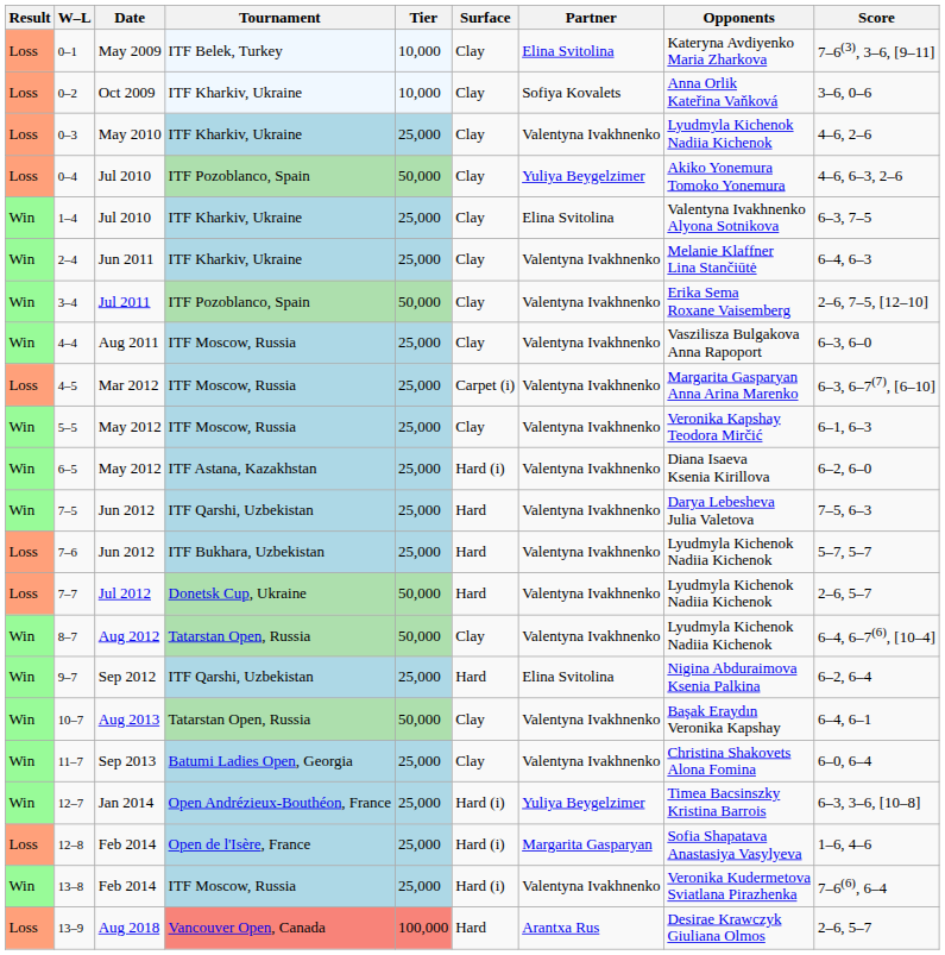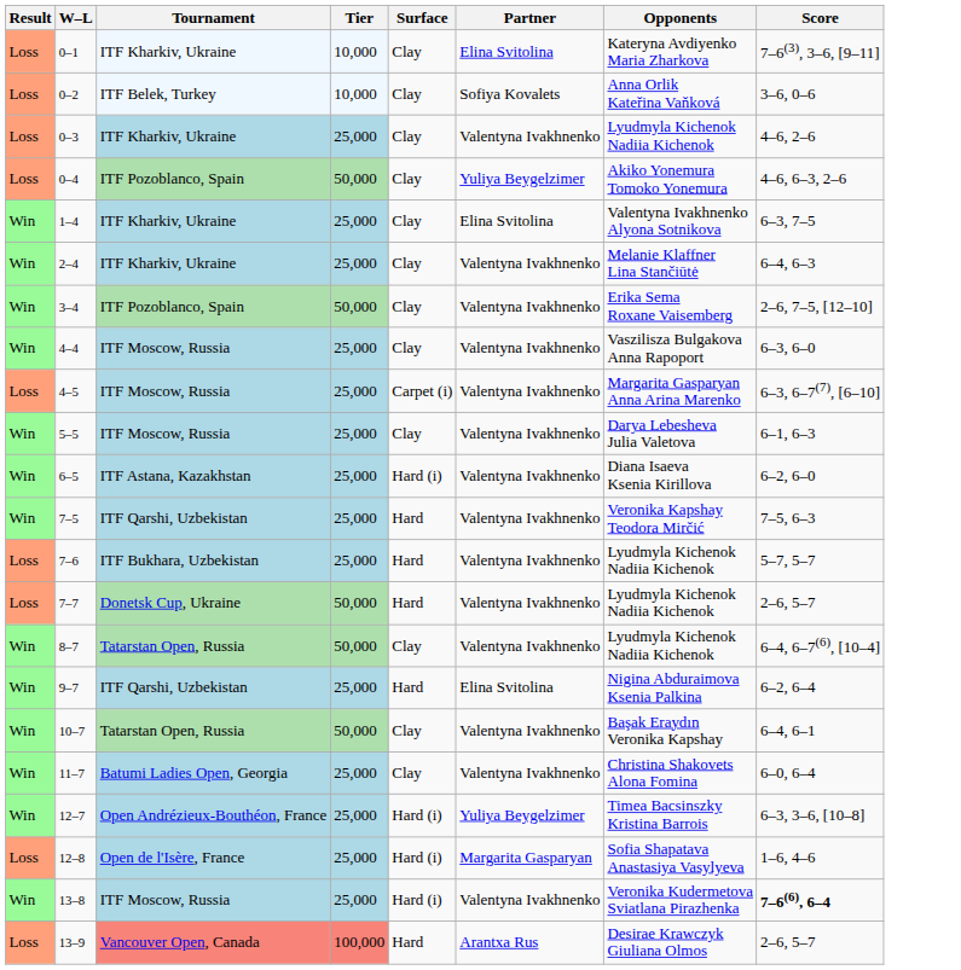 <table class="sortable wikitable">
 <tr>
 <th>Result</th>
 <th class="unsortable">W–L</th>
-<th>Date</th>
 <th>Tournament</th>
 <th>Tier</th>
 <th>Surface</th>
 <th>Partner</th>
 <th>Opponents</th>
 <th class="unsortable">Score</th>
 </tr>
 <tr>
 <td bgcolor="FFA07A">Loss</td>
 <td><small>0–1</small></td>
-<td>May 2009</td>
-<td style="background:#f0f8ff;">ITF Belek, Turkey</td>
+<td style="background:#f0f8ff;">ITF Kharkiv, Ukraine</td>
 <td style="background:#f0f8ff;">10,000</td>
 <td>Clay</td>
 <td> <a href='#'>Elina Svitolina</a></td>
 <td> Kateryna Avdiyenko <br>  <a href='#'>Maria Zharkova</a></td>
 <td>7–6<sup>(3)</sup>, 3–6, [9–11]</td>
 </tr>
 <tr>
 <td bgcolor="FFA07A">Loss</td>
 <td><small>0–2</small></td>
-<td>Oct 2009</td>
-<td style="background:#f0f8ff;">ITF Kharkiv, Ukraine</td>
+<td style="background:#f0f8ff;">ITF Belek, Turkey</td>
 <td style="background:#f0f8ff;">10,000</td>
 <td>Clay</td>
 <td> Sofiya Kovalets</td>
 <td> <a href='#'>Anna Orlik</a> <br>  <a href='#'>Kateřina Vaňková</a></td>
 <td>3–6, 0–6</td>
 </tr>
 <tr>
 <td bgcolor="FFA07A">Loss</td>
 <td><small>0–3</small></td>
-<td>May 2010</td>
 <td style="background:lightblue;">ITF Kharkiv, Ukraine</td>
 <td style="background:lightblue;">25,000</td>
 <td>Clay</td>
 <td> Valentyna Ivakhnenko</td>
 <td> <a href='#'>Lyudmyla Kichenok</a> <br>  <a href='#'>Nadiia Kichenok</a></td>
 <td>4–6, 2–6</td>
 </tr>
 <tr>
 <td bgcolor="FFA07A">Loss</td>
 <td><small>0–4</small></td>
-<td>Jul 2010</td>
 <td style="background:#addfad;">ITF Pozoblanco, Spain</td>
 <td style="background:#addfad;">50,000</td>
 <td>Clay</td>
 <td> <a href='#'>Yuliya Beygelzimer</a></td>
 <td> <a href='#'>Akiko Yonemura</a> <br>  <a href='#'>Tomoko Yonemura</a></td>
 <td>4–6, 6–3, 2–6</td>
 </tr>
 <tr>
 <td bgcolor="98FB98">Win</td>
 <td><small>1–4</small></td>
-<td>Jul 2010</td>
 <td style="background:lightblue;">ITF Kharkiv, Ukraine</td>
 <td style="background:lightblue;">25,000</td>
 <td>Clay</td>
 <td> Elina Svitolina</td>
 <td> Valentyna Ivakhnenko <br>  <a href='#'>Alyona Sotnikova</a></td>
 <td>6–3, 7–5</td>
 </tr>
 <tr>
 <td bgcolor="98FB98">Win</td>
 <td><small>2–4</small></td>
-<td>Jun 2011</td>
 <td style="background:lightblue;">ITF Kharkiv, Ukraine</td>
 <td style="background:lightblue;">25,000</td>
 <td>Clay</td>
 <td> Valentyna Ivakhnenko</td>
 <td> <a href='#'>Melanie Klaffner</a> <br>  <a href='#'>Lina Stančiūtė</a></td>
 <td>6–4, 6–3</td>
 </tr>
 <tr>
 <td bgcolor="98FB98">Win</td>
 <td><small>3–4</small></td>
-<td><a href='#'>Jul 2011</a></td>
 <td style="background:#addfad;">ITF Pozoblanco, Spain</td>
 <td style="background:#addfad;">50,000</td>
 <td>Clay</td>
 <td> Valentyna Ivakhnenko</td>
 <td> <a href='#'>Erika Sema</a> <br>  <a href='#'>Roxane Vaisemberg</a></td>
 <td>2–6, 7–5, [12–10]</td>
 </tr>
 <tr>
 <td bgcolor="98FB98">Win</td>
 <td><small>4–4</small></td>
-<td>Aug 2011</td>
 <td style="background:lightblue;">ITF Moscow, Russia</td>
 <td style="background:lightblue;">25,000</td>
 <td>Clay</td>
 <td> Valentyna Ivakhnenko</td>
 <td> Vaszilisza Bulgakova <br>  Anna Rapoport</td>
 <td>6–3, 6–0</td>
 </tr>
 <tr>
 <td bgcolor="FFA07A">Loss</td>
 <td><small>4–5</small></td>
-<td>Mar 2012</td>
 <td style="background:lightblue;">ITF Moscow, Russia</td>
 <td style="background:lightblue;">25,000</td>
 <td>Carpet (i)</td>
 <td> Valentyna Ivakhnenko</td>
 <td> <a href='#'>Margarita Gasparyan</a> <br>  <a href='#'>Anna Arina Marenko</a></td>
 <td>6–3, 6–7<sup>(7)</sup>, [6–10]</td>
 </tr>
 <tr>
 <td bgcolor="98FB98">Win</td>
 <td><small>5–5</small></td>
-<td>May 2012</td>
 <td style="background:lightblue;">ITF Moscow, Russia</td>
 <td style="background:lightblue;">25,000</td>
 <td>Clay</td>
 <td> Valentyna Ivakhnenko</td>
-<td> <a href='#'>Veronika Kapshay</a> <br>  <a href='#'>Teodora Mirčić</a></td>
+<td> <a href='#'>Darya Lebesheva</a> <br>  Julia Valetova</td>
 <td>6–1, 6–3</td>
 </tr>
 <tr>
 <td bgcolor="98FB98">Win</td>
 <td><small>6–5</small></td>
-<td>May 2012</td>
 <td style="background:lightblue;">ITF Astana, Kazakhstan</td>
 <td style="background:lightblue;">25,000</td>
 <td>Hard (i)</td>
 <td> Valentyna Ivakhnenko</td>
 <td> Diana Isaeva <br>  Ksenia Kirillova</td>
 <td>6–2, 6–0</td>
 </tr>
 <tr>
 <td bgcolor="98FB98">Win</td>
 <td><small>7–5</small></td>
-<td>Jun 2012</td>
 <td style="background:lightblue;">ITF Qarshi, Uzbekistan</td>
 <td style="background:lightblue;">25,000</td>
 <td>Hard</td>
 <td> Valentyna Ivakhnenko</td>
-<td> <a href='#'>Darya Lebesheva</a> <br>  Julia Valetova</td>
+<td> <a href='#'>Veronika Kapshay</a> <br>  <a href='#'>Teodora Mirčić</a></td>
 <td>7–5, 6–3</td>
 </tr>
 <tr>
 <td bgcolor="FFA07A">Loss</td>
 <td><small>7–6</small></td>
-<td>Jun 2012</td>
 <td style="background:lightblue;">ITF Bukhara, Uzbekistan</td>
 <td style="background:lightblue;">25,000</td>
 <td>Hard</td>
 <td> Valentyna Ivakhnenko</td>
 <td> Lyudmyla Kichenok <br>  Nadiia Kichenok</td>
 <td>5–7, 5–7</td>
 </tr>
 <tr>
 <td bgcolor="FFA07A">Loss</td>
 <td><small>7–7</small></td>
-<td><a href='#'>Jul 2012</a></td>
 <td style="background:#addfad;"><a href='#'>Donetsk Cup</a>, Ukraine</td>
 <td style="background:#addfad;">50,000</td>
 <td>Hard</td>
 <td> Valentyna Ivakhnenko</td>
 <td> Lyudmyla Kichenok <br>  Nadiia Kichenok</td>
 <td>2–6, 5–7</td>
 </tr>
 <tr>
 <td bgcolor="98FB98">Win</td>
 <td><small>8–7</small></td>
-<td><a href='#'>Aug 2012</a></td>
 <td style="background:#addfad;"><a href='#'>Tatarstan Open</a>, Russia</td>
 <td style="background:#addfad;">50,000</td>
 <td>Clay</td>
 <td> Valentyna Ivakhnenko</td>
 <td> Lyudmyla Kichenok <br>  Nadiia Kichenok</td>
 <td>6–4, 6–7<sup>(6)</sup>, [10–4]</td>
 </tr>
 <tr>
 <td bgcolor="98FB98">Win</td>
 <td><small>9–7</small></td>
-<td>Sep 2012</td>
 <td style="background:lightblue;">ITF Qarshi, Uzbekistan</td>
 <td style="background:lightblue;">25,000</td>
 <td>Hard</td>
 <td> Elina Svitolina</td>
 <td> <a href='#'>Nigina Abduraimova</a> <br>  <a href='#'>Ksenia Palkina</a></td>
 <td>6–2, 6–4</td>
 </tr>
 <tr>
 <td bgcolor="98FB98">Win</td>
 <td><small>10–7</small></td>
-<td><a href='#'>Aug 2013</a></td>
 <td style="background:#addfad;">Tatarstan Open, Russia</td>
 <td style="background:#addfad;">50,000</td>
 <td>Clay</td>
 <td> Valentyna Ivakhnenko</td>
 <td> <a href='#'>Başak Eraydın</a> <br>  Veronika Kapshay</td>
 <td>6–4, 6–1</td>
 </tr>
 <tr>
 <td bgcolor="98FB98">Win</td>
 <td><small>11–7</small></td>
-<td>Sep 2013</td>
 <td style="background:lightblue;"><a href='#'>Batumi Ladies Open</a>, Georgia</td>
 <td style="background:lightblue;">25,000</td>
 <td>Clay</td>
 <td> Valentyna Ivakhnenko</td>
 <td> <a href='#'>Christina Shakovets</a> <br>  <a href='#'>Alona Fomina</a></td>
 <td>6–0, 6–4</td>
 </tr>
 <tr>
 <td bgcolor="98FB98">Win</td>
 <td><small>12–7</small></td>
-<td>Jan 2014</td>
 <td style="background:lightblue;"><a href='#'>Open Andrézieux-Bouthéon</a>, France</td>
 <td style="background:lightblue;">25,000</td>
 <td>Hard (i)</td>
 <td> <a href='#'>Yuliya Beygelzimer</a></td>
 <td> <a href='#'>Timea Bacsinszky</a> <br>  <a href='#'>Kristina Barrois</a></td>
 <td>6–3, 3–6, [10–8]</td>
 </tr>
 <tr>
 <td bgcolor="FFA07A">Loss</td>
 <td><small>12–8</small></td>
-<td>Feb 2014</td>
 <td style="background:lightblue;"><a href='#'>Open de l'Isère</a>, France</td>
 <td style="background:lightblue;">25,000</td>
 <td>Hard (i)</td>
 <td> <a href='#'>Margarita Gasparyan</a></td>
 <td> <a href='#'>Sofia Shapatava</a> <br>  <a href='#'>Anastasiya Vasylyeva</a></td>
 <td>1–6, 4–6</td>
 </tr>
 <tr>
 <td bgcolor="98FB98">Win</td>
 <td><small>13–8</small></td>
-<td>Feb 2014</td>
 <td style="background:lightblue;">ITF Moscow, Russia</td>
 <td style="background:lightblue;">25,000</td>
 <td>Hard (i)</td>
 <td> Valentyna Ivakhnenko</td>
 <td> <a href='#'>Veronika Kudermetova</a> <br>  <a href='#'>Sviatlana Pirazhenka</a></td>
-<td>7–6<sup>(6)</sup>, 6–4</td>
+<td><strong>7–6<sup>(6)</sup>, 6–4</strong></td>
 </tr>
 <tr>
 <td bgcolor="FFA07A">Loss</td>
 <td><small>13–9</small></td>
-<td><a href='#'>Aug 2018</a></td>
 <td style="background:#f88379;"><a href='#'>Vancouver Open</a>, Canada</td>
 <td style="background:#f88379;">100,000</td>
 <td>Hard</td>
 <td> <a href='#'>Arantxa Rus</a></td>
 <td> <a href='#'>Desirae Krawczyk</a> <br>  <a href='#'>Giuliana Olmos</a></td>
 <td>2–6, 5–7</td>
 </tr>
 </table>
